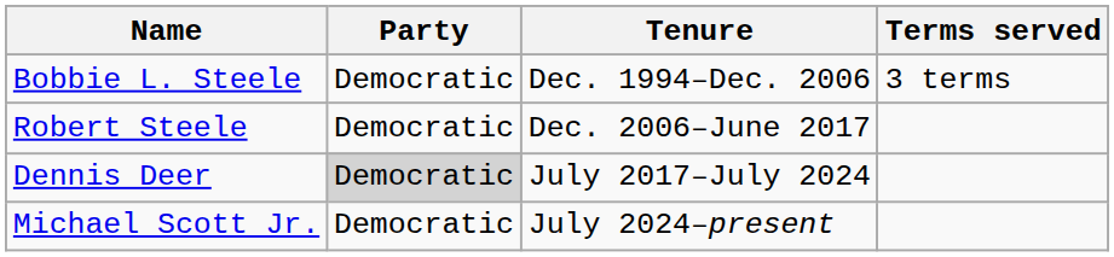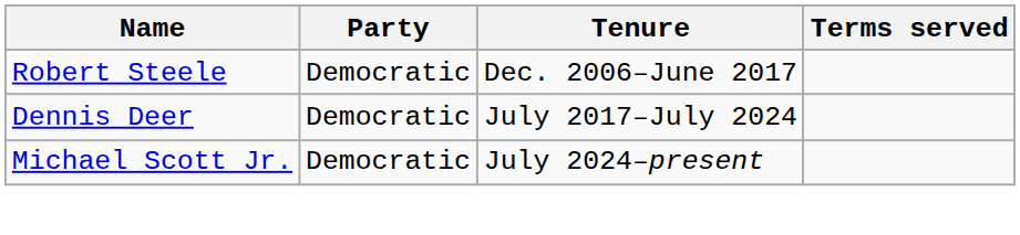 <table class="wikitable mw-collapsible mw-collapsed">
 <tr>
 <th scope="col">Name</th>
 <th scope="col">Party</th>
 <th scope="col">Tenure</th>
 <th scope="col">Terms served</th>
-</tr>
-<tr>
-<td><a href='#'>Bobbie L. Steele</a></td>
-<td>Democratic</td>
-<td>Dec. 1994–Dec. 2006</td>
-<td>3 terms</td>
 </tr>
 <tr>
 <td><a href='#'>Robert Steele</a></td>
 <td>Democratic</td>
 <td>Dec. 2006–June 2017</td>
 <td></td>
 </tr>
 <tr>
 <td><a href='#'>Dennis Deer</a></td>
-<td style="background: lightgrey;">Democratic</td>
+<td>Democratic</td>
 <td>July 2017–July 2024</td>
 <td></td>
 </tr>
 <tr>
 <td><a href='#'>Michael Scott Jr.</a></td>
 <td>Democratic</td>
 <td>July 2024–<em>present</em></td>
 <td></td>
 </tr>
 </table>
